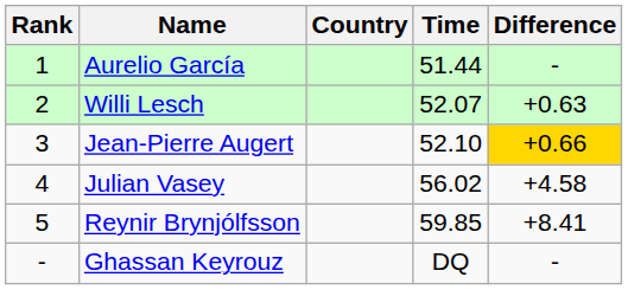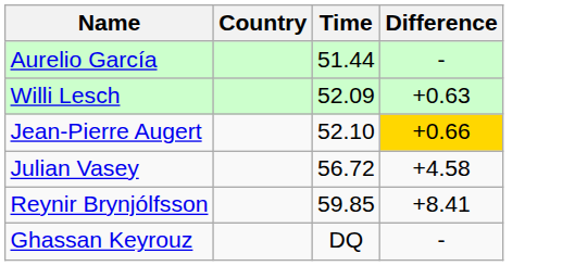 <table class="wikitable sortable" style="text-align:center">
 <tr>
-<th>Rank</th>
 <th>Name</th>
 <th>Country</th>
 <th>Time</th>
 <th>Difference</th>
 </tr>
 <tr style="background:#cfc;">
-<td>1</td>
 <td align=left><a href='#'>Aurelio García</a></td>
 <td align=left></td>
 <td>51.44</td>
 <td>-</td>
 </tr>
 <tr style="background:#cfc;">
-<td>2</td>
 <td align=left><a href='#'>Willi Lesch</a></td>
 <td align=left></td>
-<td>52.07</td>
+<td>52.09</td>
 <td>+0.63</td>
 </tr>
 <tr>
-<td>3</td>
 <td align=left><a href='#'>Jean-Pierre Augert</a></td>
 <td align=left></td>
 <td>52.10</td>
 <td style="background: gold;">+0.66</td>
 </tr>
 <tr>
-<td>4</td>
 <td align=left><a href='#'>Julian Vasey</a></td>
 <td align=left></td>
-<td>56.02</td>
+<td>56.72</td>
 <td>+4.58</td>
 </tr>
 <tr>
-<td>5</td>
 <td align=left><a href='#'>Reynir Brynjólfsson</a></td>
 <td align=left></td>
 <td>59.85</td>
 <td>+8.41</td>
 </tr>
 <tr>
-<td>-</td>
 <td align=left><a href='#'>Ghassan Keyrouz</a></td>
 <td align=left></td>
 <td>DQ</td>
 <td>-</td>
 </tr>
 </table>
